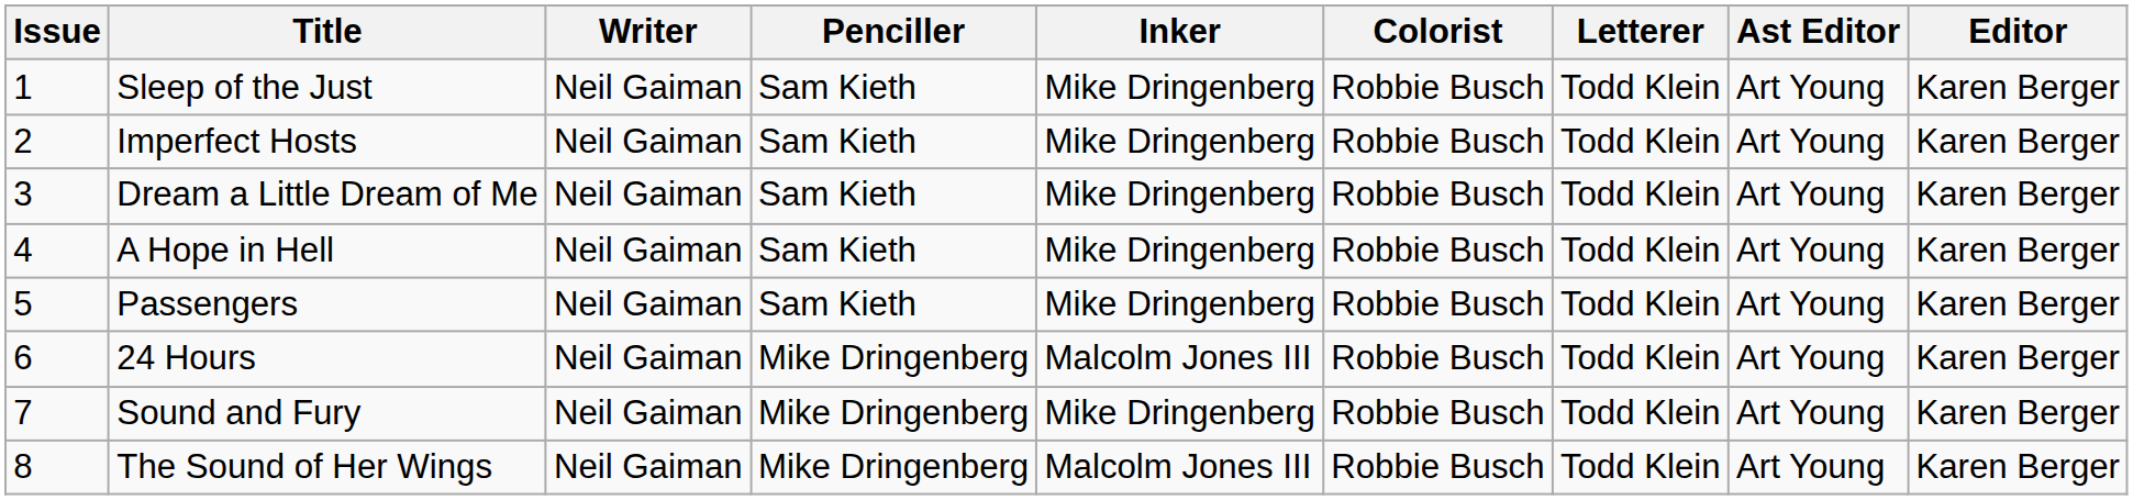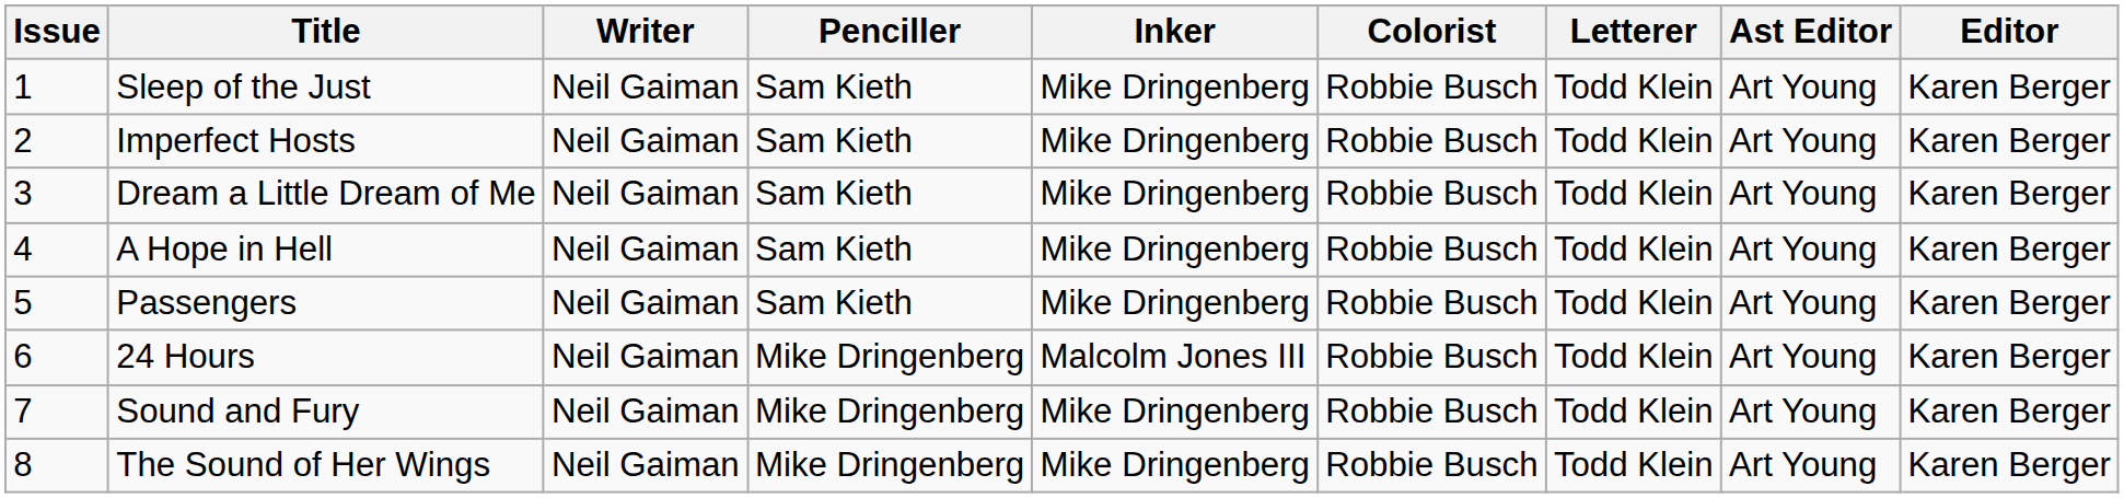 <table class="wikitable">
 <tr>
 <th>Issue</th>
 <th>Title</th>
 <th>Writer</th>
 <th>Penciller</th>
 <th>Inker</th>
 <th>Colorist</th>
 <th>Letterer</th>
 <th>Ast Editor</th>
 <th>Editor</th>
 </tr>
 <tr>
 <td>1</td>
 <td>Sleep of the Just</td>
 <td>Neil Gaiman</td>
 <td>Sam Kieth</td>
 <td>Mike Dringenberg</td>
 <td>Robbie Busch</td>
 <td>Todd Klein</td>
 <td>Art Young</td>
 <td>Karen Berger</td>
 </tr>
 <tr>
 <td>2</td>
 <td>Imperfect Hosts</td>
 <td>Neil Gaiman</td>
 <td>Sam Kieth</td>
 <td>Mike Dringenberg</td>
 <td>Robbie Busch</td>
 <td>Todd Klein</td>
 <td>Art Young</td>
 <td>Karen Berger</td>
 </tr>
 <tr>
 <td>3</td>
 <td>Dream a Little Dream of Me</td>
 <td>Neil Gaiman</td>
 <td>Sam Kieth</td>
 <td>Mike Dringenberg</td>
 <td>Robbie Busch</td>
 <td>Todd Klein</td>
 <td>Art Young</td>
 <td>Karen Berger</td>
 </tr>
 <tr>
 <td>4</td>
 <td>A Hope in Hell</td>
 <td>Neil Gaiman</td>
 <td>Sam Kieth</td>
 <td>Mike Dringenberg</td>
 <td>Robbie Busch</td>
 <td>Todd Klein</td>
 <td>Art Young</td>
 <td>Karen Berger</td>
 </tr>
 <tr>
 <td>5</td>
 <td>Passengers</td>
 <td>Neil Gaiman</td>
 <td>Sam Kieth</td>
 <td>Mike Dringenberg</td>
 <td>Robbie Busch</td>
 <td>Todd Klein</td>
 <td>Art Young</td>
 <td>Karen Berger</td>
 </tr>
 <tr>
 <td>6</td>
 <td>24 Hours</td>
 <td>Neil Gaiman</td>
 <td>Mike Dringenberg</td>
 <td>Malcolm Jones III</td>
 <td>Robbie Busch</td>
 <td>Todd Klein</td>
 <td>Art Young</td>
 <td>Karen Berger</td>
 </tr>
 <tr>
 <td>7</td>
 <td>Sound and Fury</td>
 <td>Neil Gaiman</td>
 <td>Mike Dringenberg</td>
 <td>Mike Dringenberg</td>
 <td>Robbie Busch</td>
 <td>Todd Klein</td>
 <td>Art Young</td>
 <td>Karen Berger</td>
 </tr>
 <tr>
 <td>8</td>
 <td>The Sound of Her Wings</td>
 <td>Neil Gaiman</td>
 <td>Mike Dringenberg</td>
-<td>Malcolm Jones III</td>
+<td>Mike Dringenberg</td>
 <td>Robbie Busch</td>
 <td>Todd Klein</td>
 <td>Art Young</td>
 <td>Karen Berger</td>
 </tr>
 </table>
